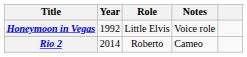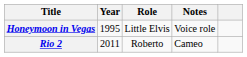 <table class="wikitable plainrowheaders sortable" style="text-align: center;">
 <tr>
 <th scope="col">Title</th>
 <th scope="col">Year</th>
 <th scope="col">Role</th>
 <th scope="col">Notes</th>
 <th scope="col" style="width: 2em;" class="unsortable"></th>
 </tr>
 <tr>
 <th scope="row"><em><a href='#'>Honeymoon in Vegas</a></em></th>
-<td>1992</td>
+<td>1995</td>
 <td>Little Elvis</td>
 <td style="text-align:left;">Voice role</td>
 <td></td>
 </tr>
 <tr>
 <th scope="row"><em><a href='#'>Rio 2</a></em></th>
-<td>2014</td>
+<td>2011</td>
 <td>Roberto</td>
 <td style="text-align:left;">Cameo</td>
 <td></td>
 </tr>
 </table>
